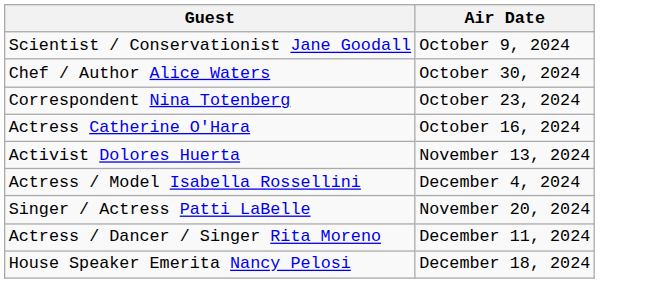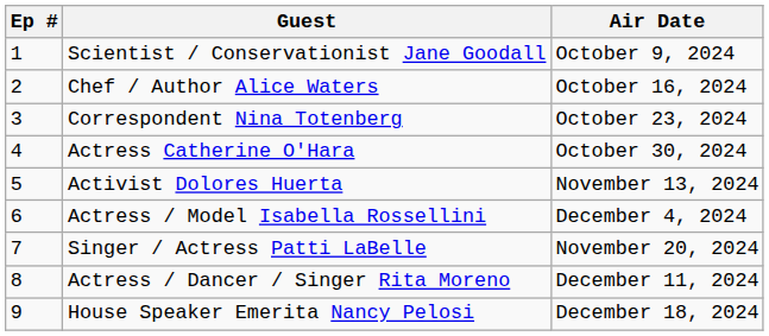 <table class="wikitable">
 <tr>
+<th>Ep #</th>
 <th>Guest</th>
 <th>Air Date</th>
 </tr>
 <tr>
+<td>1</td>
 <td>Scientist / Conservationist <a href='#'>Jane Goodall</a></td>
 <td>October 9, 2024</td>
 </tr>
 <tr>
+<td>2</td>
 <td>Chef / Author <a href='#'>Alice Waters</a></td>
-<td>October 30, 2024</td>
+<td>October 16, 2024</td>
 </tr>
 <tr>
+<td>3</td>
 <td>Correspondent <a href='#'>Nina Totenberg</a></td>
 <td>October 23, 2024</td>
 </tr>
 <tr>
+<td>4</td>
 <td>Actress <a href='#'>Catherine O'Hara</a></td>
-<td>October 16, 2024</td>
+<td>October 30, 2024</td>
 </tr>
 <tr>
+<td>5</td>
 <td>Activist <a href='#'>Dolores Huerta</a></td>
 <td>November 13, 2024</td>
 </tr>
 <tr>
+<td>6</td>
 <td>Actress / Model <a href='#'>Isabella Rossellini</a></td>
 <td>December 4, 2024</td>
 </tr>
 <tr>
+<td>7</td>
 <td>Singer / Actress <a href='#'>Patti LaBelle</a></td>
 <td>November 20, 2024</td>
 </tr>
 <tr>
+<td>8</td>
 <td>Actress / Dancer / Singer <a href='#'>Rita Moreno</a></td>
 <td>December 11, 2024</td>
 </tr>
 <tr>
+<td>9</td>
 <td>House Speaker Emerita <a href='#'>Nancy Pelosi</a></td>
 <td>December 18, 2024</td>
 </tr>
 </table>
